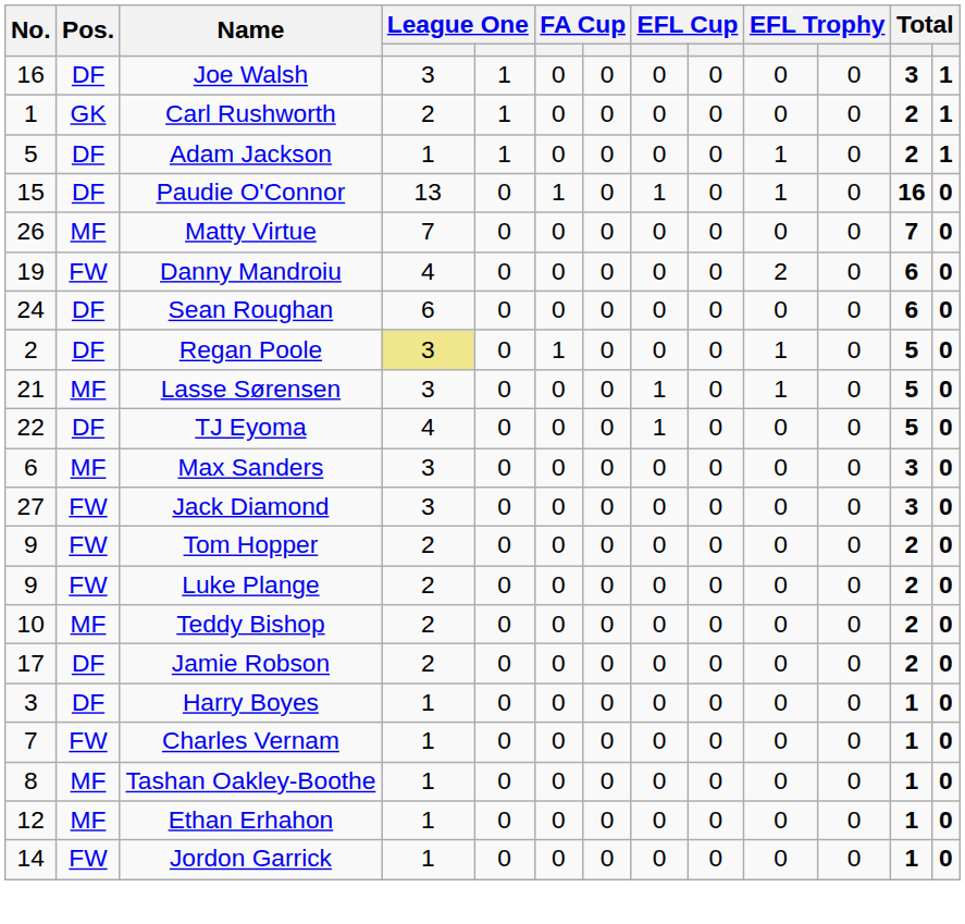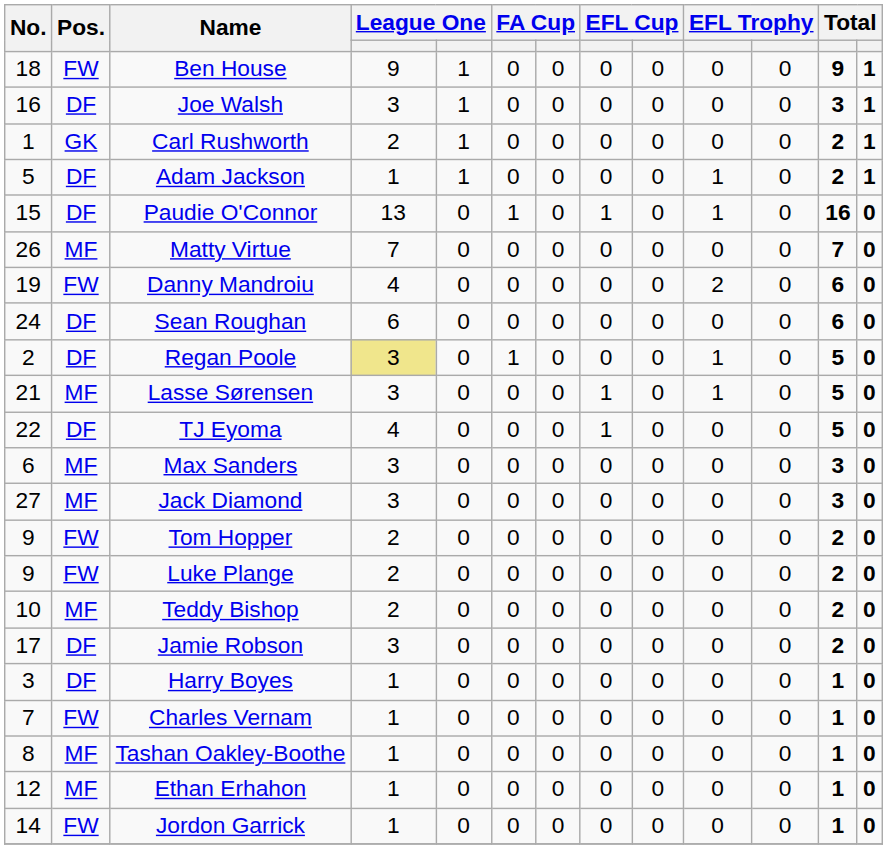 <table class="wikitable sortable" style="text-align:center">
 <tr>
 <th rowspan="2">No.</th>
 <th rowspan="2">Pos.</th>
 <th rowspan="2">Name</th>
 <th colspan="2"><a href='#'>League One</a></th>
 <th colspan="2"><a href='#'>FA Cup</a></th>
 <th colspan="2"><a href='#'>EFL Cup</a></th>
 <th colspan="2"><a href='#'>EFL Trophy</a></th>
 <th colspan="2">Total</th>
 </tr>
 <tr>
 <th></th>
 <th></th>
 <th></th>
 <th></th>
 <th></th>
 <th></th>
 <th></th>
 <th></th>
 <th></th>
 <th></th>
+</tr>
+<tr>
+<td>18</td>
+<td><a href='#'>FW</a></td>
+<td><a href='#'>Ben House</a></td>
+<td>9</td>
+<td>1</td>
+<td>0</td>
+<td>0</td>
+<td>0</td>
+<td>0</td>
+<td>0</td>
+<td>0</td>
+<td><strong>9</strong></td>
+<td><strong>1</strong></td>
 </tr>
 <tr>
 <td>16</td>
 <td><a href='#'>DF</a></td>
 <td><a href='#'>Joe Walsh</a></td>
 <td>3</td>
 <td>1</td>
 <td>0</td>
 <td>0</td>
 <td>0</td>
 <td>0</td>
 <td>0</td>
 <td>0</td>
 <td><strong>3</strong></td>
 <td><strong>1</strong></td>
 </tr>
 <tr>
 <td>1</td>
 <td><a href='#'>GK</a></td>
 <td><a href='#'>Carl Rushworth</a></td>
 <td>2</td>
 <td>1</td>
 <td>0</td>
 <td>0</td>
 <td>0</td>
 <td>0</td>
 <td>0</td>
 <td>0</td>
 <td><strong>2</strong></td>
 <td><strong>1</strong></td>
 </tr>
 <tr>
 <td>5</td>
 <td><a href='#'>DF</a></td>
 <td><a href='#'>Adam Jackson</a></td>
 <td>1</td>
 <td>1</td>
 <td>0</td>
 <td>0</td>
 <td>0</td>
 <td>0</td>
 <td>1</td>
 <td>0</td>
 <td><strong>2</strong></td>
 <td><strong>1</strong></td>
 </tr>
 <tr>
 <td>15</td>
 <td><a href='#'>DF</a></td>
 <td><a href='#'>Paudie O'Connor</a></td>
 <td>13</td>
 <td>0</td>
 <td>1</td>
 <td>0</td>
 <td>1</td>
 <td>0</td>
 <td>1</td>
 <td>0</td>
 <td><strong>16</strong></td>
 <td><strong>0</strong></td>
 </tr>
 <tr>
 <td>26</td>
 <td><a href='#'>MF</a></td>
 <td><a href='#'>Matty Virtue</a></td>
 <td>7</td>
 <td>0</td>
 <td>0</td>
 <td>0</td>
 <td>0</td>
 <td>0</td>
 <td>0</td>
 <td>0</td>
 <td><strong>7</strong></td>
 <td><strong>0</strong></td>
 </tr>
 <tr>
 <td>19</td>
 <td><a href='#'>FW</a></td>
 <td><a href='#'>Danny Mandroiu</a></td>
 <td>4</td>
 <td>0</td>
 <td>0</td>
 <td>0</td>
 <td>0</td>
 <td>0</td>
 <td>2</td>
 <td>0</td>
 <td><strong>6</strong></td>
 <td><strong>0</strong></td>
 </tr>
 <tr>
 <td>24</td>
 <td><a href='#'>DF</a></td>
 <td><a href='#'>Sean Roughan</a></td>
 <td>6</td>
 <td>0</td>
 <td>0</td>
 <td>0</td>
 <td>0</td>
 <td>0</td>
 <td>0</td>
 <td>0</td>
 <td><strong>6</strong></td>
 <td><strong>0</strong></td>
 </tr>
 <tr>
 <td>2</td>
 <td><a href='#'>DF</a></td>
 <td><a href='#'>Regan Poole</a></td>
 <td style="background: khaki;">3</td>
 <td>0</td>
 <td>1</td>
 <td>0</td>
 <td>0</td>
 <td>0</td>
 <td>1</td>
 <td>0</td>
 <td><strong>5</strong></td>
 <td><strong>0</strong></td>
 </tr>
 <tr>
 <td>21</td>
 <td><a href='#'>MF</a></td>
 <td><a href='#'>Lasse Sørensen</a></td>
 <td>3</td>
 <td>0</td>
 <td>0</td>
 <td>0</td>
 <td>1</td>
 <td>0</td>
 <td>1</td>
 <td>0</td>
 <td><strong>5</strong></td>
 <td><strong>0</strong></td>
 </tr>
 <tr>
 <td>22</td>
 <td><a href='#'>DF</a></td>
 <td><a href='#'>TJ Eyoma</a></td>
 <td>4</td>
 <td>0</td>
 <td>0</td>
 <td>0</td>
 <td>1</td>
 <td>0</td>
 <td>0</td>
 <td>0</td>
 <td><strong>5</strong></td>
 <td><strong>0</strong></td>
 </tr>
 <tr>
 <td>6</td>
 <td><a href='#'>MF</a></td>
 <td><a href='#'>Max Sanders</a></td>
 <td>3</td>
 <td>0</td>
 <td>0</td>
 <td>0</td>
 <td>0</td>
 <td>0</td>
 <td>0</td>
 <td>0</td>
 <td><strong>3</strong></td>
 <td><strong>0</strong></td>
 </tr>
 <tr>
 <td>27</td>
-<td><a href='#'>FW</a></td>
+<td><a href='#'>MF</a></td>
 <td><a href='#'>Jack Diamond</a></td>
 <td>3</td>
 <td>0</td>
 <td>0</td>
 <td>0</td>
 <td>0</td>
 <td>0</td>
 <td>0</td>
 <td>0</td>
 <td><strong>3</strong></td>
 <td><strong>0</strong></td>
 </tr>
 <tr>
 <td>9</td>
 <td><a href='#'>FW</a></td>
 <td><a href='#'>Tom Hopper</a></td>
 <td>2</td>
 <td>0</td>
 <td>0</td>
 <td>0</td>
 <td>0</td>
 <td>0</td>
 <td>0</td>
 <td>0</td>
 <td><strong>2</strong></td>
 <td><strong>0</strong></td>
 </tr>
 <tr>
 <td>9</td>
 <td><a href='#'>FW</a></td>
 <td><a href='#'>Luke Plange</a></td>
 <td>2</td>
 <td>0</td>
 <td>0</td>
 <td>0</td>
 <td>0</td>
 <td>0</td>
 <td>0</td>
 <td>0</td>
 <td><strong>2</strong></td>
 <td><strong>0</strong></td>
 </tr>
 <tr>
 <td>10</td>
 <td><a href='#'>MF</a></td>
 <td><a href='#'>Teddy Bishop</a></td>
 <td>2</td>
 <td>0</td>
 <td>0</td>
 <td>0</td>
 <td>0</td>
 <td>0</td>
 <td>0</td>
 <td>0</td>
 <td><strong>2</strong></td>
 <td><strong>0</strong></td>
 </tr>
 <tr>
 <td>17</td>
 <td><a href='#'>DF</a></td>
 <td><a href='#'>Jamie Robson</a></td>
-<td>2</td>
+<td>3</td>
 <td>0</td>
 <td>0</td>
 <td>0</td>
 <td>0</td>
 <td>0</td>
 <td>0</td>
 <td>0</td>
 <td><strong>2</strong></td>
 <td><strong>0</strong></td>
 </tr>
 <tr>
 <td>3</td>
 <td><a href='#'>DF</a></td>
 <td><a href='#'>Harry Boyes</a></td>
 <td>1</td>
 <td>0</td>
 <td>0</td>
 <td>0</td>
 <td>0</td>
 <td>0</td>
 <td>0</td>
 <td>0</td>
 <td><strong>1</strong></td>
 <td><strong>0</strong></td>
 </tr>
 <tr>
 <td>7</td>
 <td><a href='#'>FW</a></td>
 <td><a href='#'>Charles Vernam</a></td>
 <td>1</td>
 <td>0</td>
 <td>0</td>
 <td>0</td>
 <td>0</td>
 <td>0</td>
 <td>0</td>
 <td>0</td>
 <td><strong>1</strong></td>
 <td><strong>0</strong></td>
 </tr>
 <tr>
 <td>8</td>
 <td><a href='#'>MF</a></td>
 <td><a href='#'>Tashan Oakley-Boothe</a></td>
 <td>1</td>
 <td>0</td>
 <td>0</td>
 <td>0</td>
 <td>0</td>
 <td>0</td>
 <td>0</td>
 <td>0</td>
 <td><strong>1</strong></td>
 <td><strong>0</strong></td>
 </tr>
 <tr>
 <td>12</td>
 <td><a href='#'>MF</a></td>
 <td><a href='#'>Ethan Erhahon</a></td>
 <td>1</td>
 <td>0</td>
 <td>0</td>
 <td>0</td>
 <td>0</td>
 <td>0</td>
 <td>0</td>
 <td>0</td>
 <td><strong>1</strong></td>
 <td><strong>0</strong></td>
 </tr>
 <tr>
 <td>14</td>
 <td><a href='#'>FW</a></td>
 <td><a href='#'>Jordon Garrick</a></td>
 <td>1</td>
 <td>0</td>
 <td>0</td>
 <td>0</td>
 <td>0</td>
 <td>0</td>
 <td>0</td>
 <td>0</td>
 <td><strong>1</strong></td>
 <td><strong>0</strong></td>
 </tr>
 <tr>
 </tr>
 </table>
